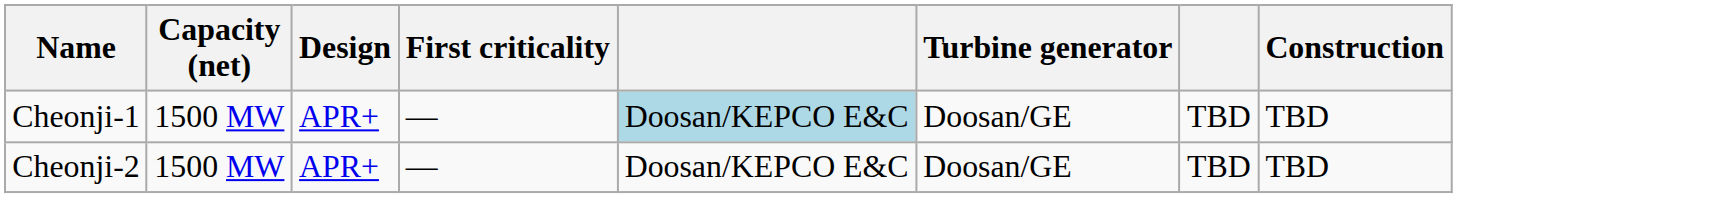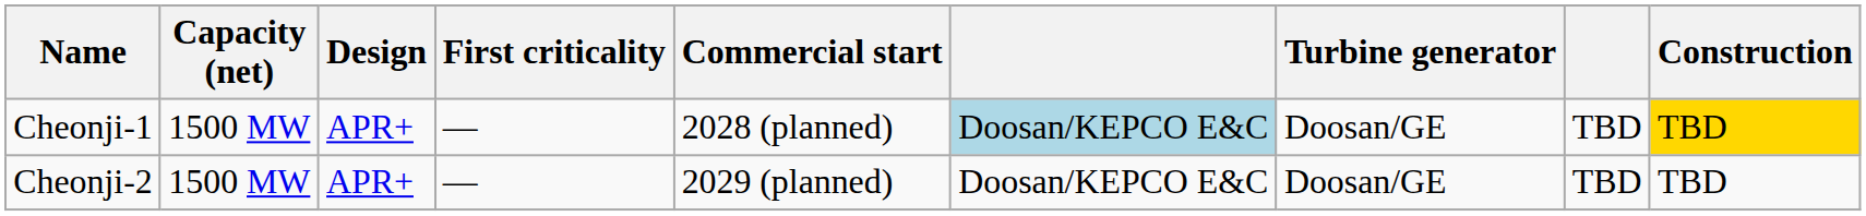 <table class="wikitable">
 <tr>
 <th>Name</th>
 <th>Capacity<br>(net)</th>
 <th>Design</th>
 <th>First criticality</th>
+<th>Commercial start</th>
 <th></th>
 <th>Turbine generator</th>
 <th></th>
 <th>Construction</th>
 </tr>
 <tr>
 <td>Cheonji-1</td>
 <td>1500 <a href='#'>MW</a></td>
 <td><a href='#'>APR+</a></td>
 <td>—</td>
+<td>2028 (planned)</td>
 <td style="background: lightblue;">Doosan/KEPCO E&C</td>
 <td>Doosan/GE</td>
 <td>TBD</td>
-<td>TBD</td>
+<td style="background: gold;">TBD</td>
 </tr>
 <tr>
 <td>Cheonji-2</td>
 <td>1500 <a href='#'>MW</a></td>
 <td><a href='#'>APR+</a></td>
 <td>—</td>
+<td>2029 (planned)</td>
 <td>Doosan/KEPCO E&C</td>
 <td>Doosan/GE</td>
 <td>TBD</td>
 <td>TBD</td>
 </tr>
 </table>
